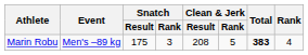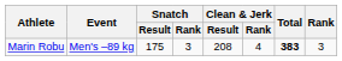 <table class="wikitable" style="font-size:90%">
 <tr>
 <th rowspan="2">Athlete</th>
 <th rowspan="2">Event</th>
 <th colspan="2">Snatch</th>
 <th colspan="2">Clean & Jerk</th>
 <th rowspan="2">Total</th>
 <th rowspan="2">Rank</th>
 </tr>
 <tr style="font-size:95%">
 <th>Result</th>
 <th>Rank</th>
 <th>Result</th>
 <th>Rank</th>
 </tr>
 <tr align=center>
 <td align=left><a href='#'>Marin Robu</a></td>
 <td align=left><a href='#'>Men's –89 kg</a></td>
 <td>175</td>
 <td>3</td>
 <td>208</td>
-<td>5</td>
+<td>4</td>
 <td><strong>383</strong></td>
-<td>4</td>
+<td>3</td>
 </tr>
 </table>
